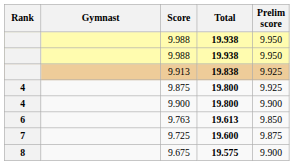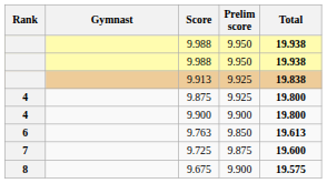 <table class="wikitable sortable" style="text-align:center; font-size:95%">
 <tr>
 <th scope="col" style="width:50px;">Rank</th>
 <th scope="col" style="width:180px;">Gymnast</th>
 <th scope="col" style="width:50px;">Score</th>
+<th scope="col" style="width:50px;">Prelim score</th>
 <th scope="col" style="width:80px;">Total</th>
-<th scope="col" style="width:50px;">Prelim score</th>
 </tr>
 <tr style="background:#fffcaf;">
 <th scope="row" style="text-align:center"></th>
 <td style="text-align:left;"></td>
 <td>9.988</td>
+<td>9.950</td>
 <td><strong>19.938</strong></td>
-<td>9.950</td>
 </tr>
 <tr style="background:#fffcaf;">
 <th scope=row style="text-align:center"></th>
 <td style="text-align:left;"></td>
 <td>9.988</td>
+<td>9.950</td>
 <td><strong>19.938</strong></td>
-<td>9.950</td>
 </tr>
 <tr style="background:#ec9;">
 <th scope=row style="text-align:center"></th>
 <td style="text-align:left;"></td>
 <td>9.913</td>
+<td>9.925</td>
 <td><strong>19.838</strong></td>
-<td>9.925</td>
 </tr>
 <tr>
 <th scope=row style="text-align:center">4</th>
 <td style="text-align:left;"></td>
 <td>9.875</td>
+<td>9.925</td>
 <td><strong>19.800</strong></td>
-<td>9.925</td>
 </tr>
 <tr>
 <th scope=row style="text-align:center">4</th>
 <td style="text-align:left;"></td>
 <td>9.900</td>
+<td>9.900</td>
 <td><strong>19.800</strong></td>
-<td>9.900</td>
 </tr>
 <tr>
 <th scope=row style="text-align:center">6</th>
 <td style="text-align:left;"></td>
 <td>9.763</td>
+<td>9.850</td>
 <td><strong>19.613</strong></td>
-<td>9.850</td>
 </tr>
 <tr>
 <th scope=row style="text-align:center">7</th>
 <td style="text-align:left;"></td>
 <td>9.725</td>
+<td>9.875</td>
 <td><strong>19.600</strong></td>
-<td>9.875</td>
 </tr>
 <tr>
 <th scope=row style="text-align:center">8</th>
 <td style="text-align:left;"></td>
 <td>9.675</td>
+<td>9.900</td>
 <td><strong>19.575</strong></td>
-<td>9.900</td>
 </tr>
 </table>
